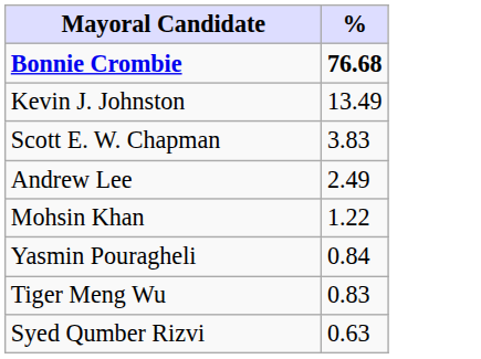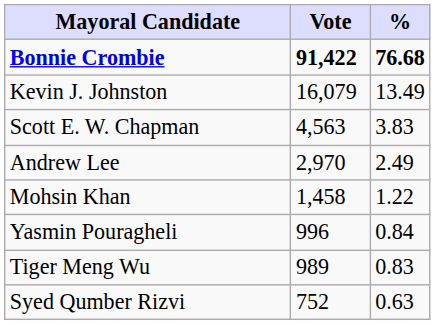 <table class="wikitable">
 <tr>
 <th style="background:#ddf; width:200px;">Mayoral Candidate</th>
+<th style="background:#ddf; width:50px;">Vote</th>
 <th style="background:#ddf; width:30px;">%</th>
 </tr>
 <tr>
 <td><strong><a href='#'>Bonnie Crombie</a></strong></td>
+<td><strong>91,422</strong></td>
 <td><strong>76.68</strong></td>
 </tr>
 <tr>
 <td>Kevin J. Johnston</td>
+<td>16,079</td>
 <td>13.49</td>
 </tr>
 <tr>
 <td>Scott E. W. Chapman</td>
+<td>4,563</td>
 <td>3.83</td>
 </tr>
 <tr>
 <td>Andrew Lee</td>
+<td>2,970</td>
 <td>2.49</td>
 </tr>
 <tr>
 <td>Mohsin Khan</td>
+<td>1,458</td>
 <td>1.22</td>
 </tr>
 <tr>
 <td>Yasmin Pouragheli</td>
+<td>996</td>
 <td>0.84</td>
 </tr>
 <tr>
 <td>Tiger Meng Wu</td>
+<td>989</td>
 <td>0.83</td>
 </tr>
 <tr>
 <td>Syed Qumber Rizvi</td>
+<td>752</td>
 <td>0.63</td>
 </tr>
 </table>
